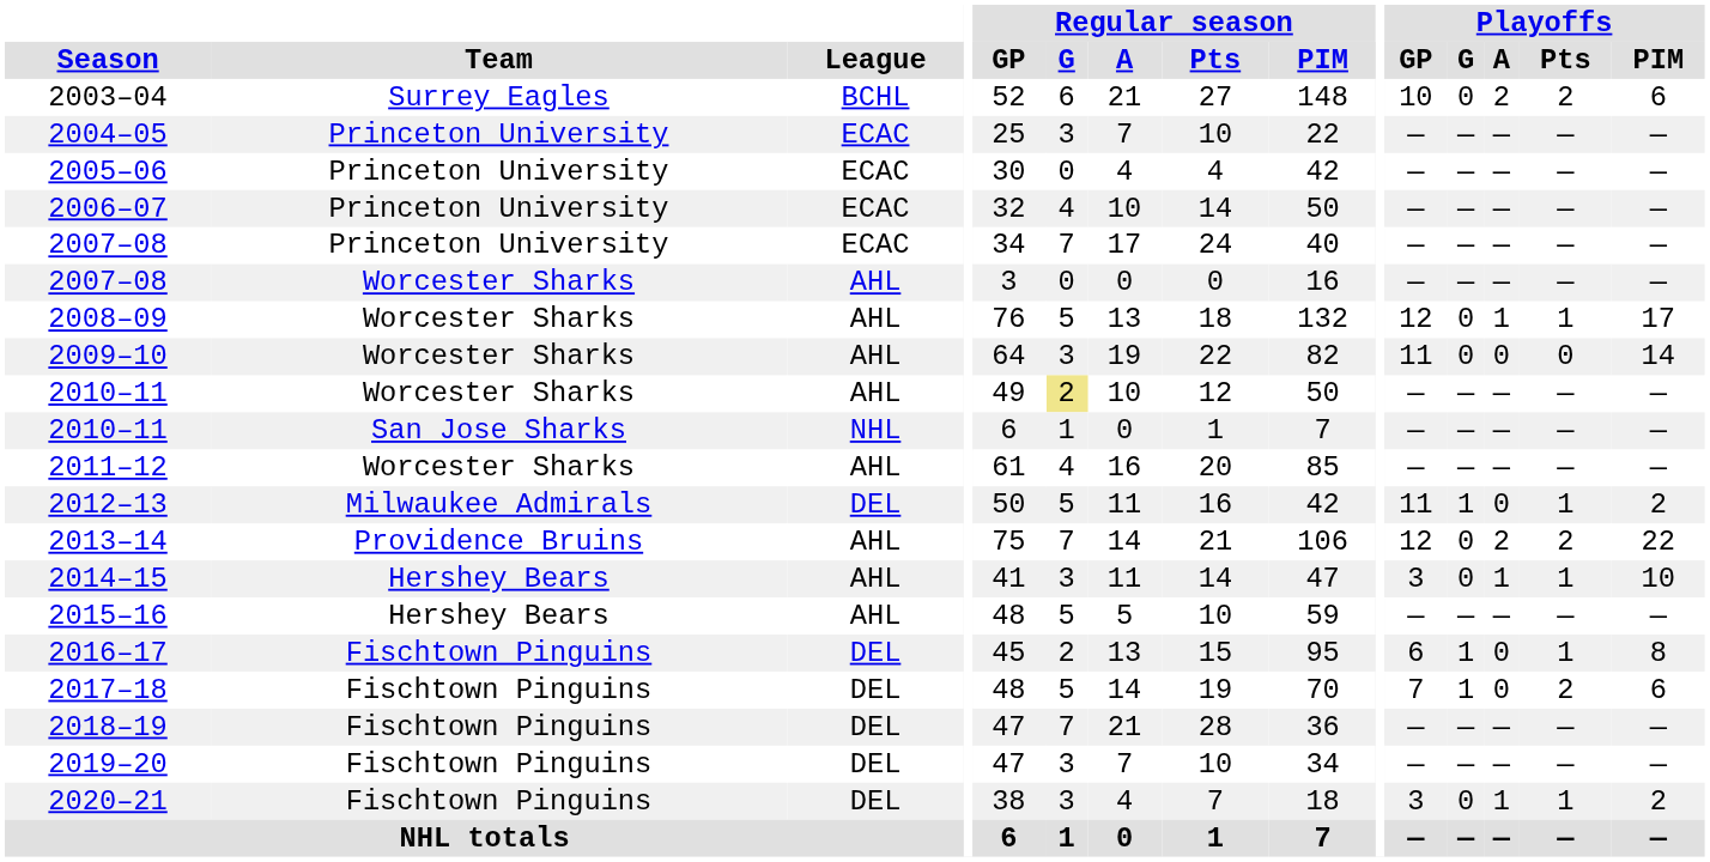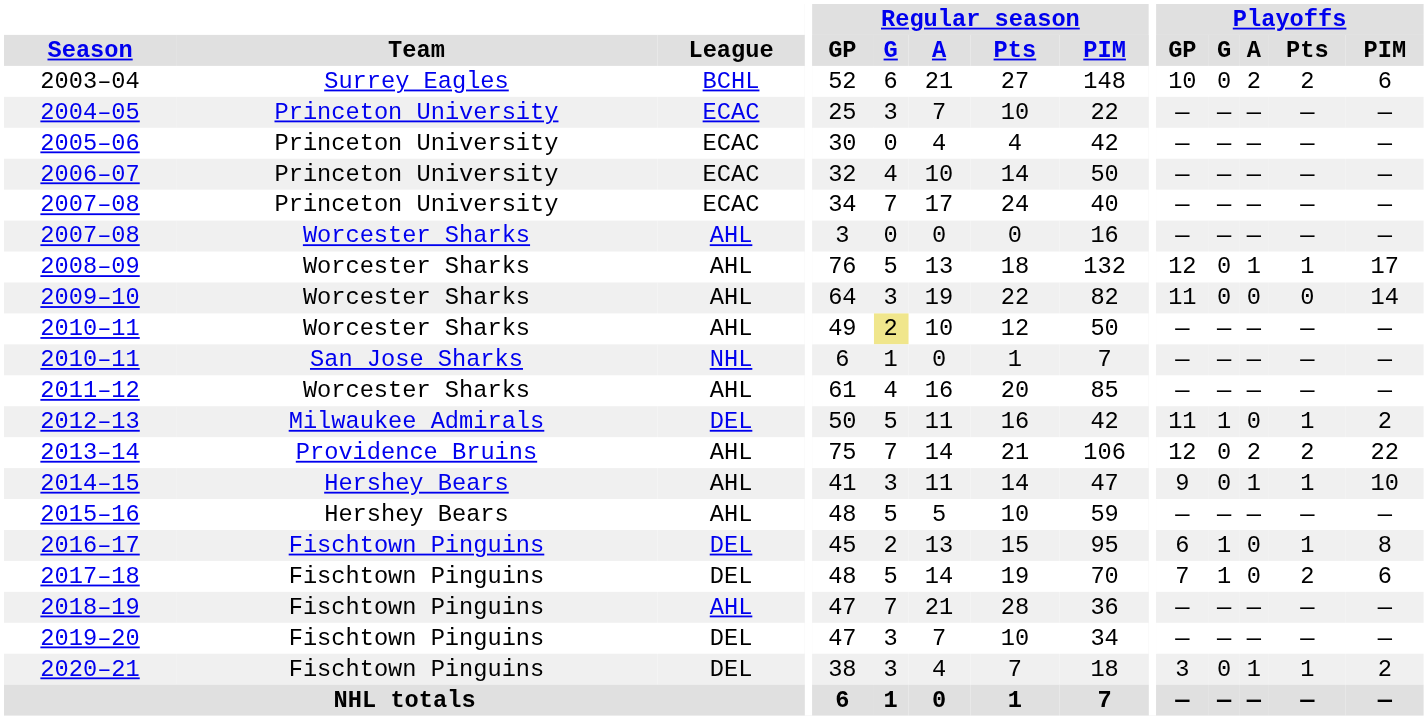 <table border="0" cellpadding="1" cellspacing="0" style="text-align:center; width:60em">
 <tr bgcolor="#e0e0e0">
 <th colspan="3" bgcolor="#ffffff"></th>
 <th rowspan="99" bgcolor="#ffffff"></th>
 <th colspan="5"><a href='#'>Regular season</a></th>
 <th rowspan="99" bgcolor="#ffffff"></th>
 <th colspan="5"><a href='#'>Playoffs</a></th>
 </tr>
 <tr bgcolor="#e0e0e0">
 <th><a href='#'>Season</a></th>
 <th>Team</th>
 <th>League</th>
 <th>GP</th>
 <th><a href='#'>G</a></th>
 <th><a href='#'>A</a></th>
 <th><a href='#'>Pts</a></th>
 <th><a href='#'>PIM</a></th>
 <th>GP</th>
 <th>G</th>
 <th>A</th>
 <th>Pts</th>
 <th>PIM</th>
 </tr>
 <tr ALIGN="center">
 <td>2003–04</td>
 <td><a href='#'>Surrey Eagles</a></td>
 <td><a href='#'>BCHL</a></td>
 <td>52</td>
 <td>6</td>
 <td>21</td>
 <td>27</td>
 <td>148</td>
 <td>10</td>
 <td>0</td>
 <td>2</td>
 <td>2</td>
 <td>6</td>
 </tr>
 <tr ALIGN="center" bgcolor="#f0f0f0">
 <td><a href='#'>2004–05</a></td>
 <td><a href='#'>Princeton University</a></td>
 <td><a href='#'>ECAC</a></td>
 <td>25</td>
 <td>3</td>
 <td>7</td>
 <td>10</td>
 <td>22</td>
 <td>—</td>
 <td>—</td>
 <td>—</td>
 <td>—</td>
 <td>—</td>
 </tr>
 <tr ALIGN="center">
 <td><a href='#'>2005–06</a></td>
 <td>Princeton University</td>
 <td>ECAC</td>
 <td>30</td>
 <td>0</td>
 <td>4</td>
 <td>4</td>
 <td>42</td>
 <td>—</td>
 <td>—</td>
 <td>—</td>
 <td>—</td>
 <td>—</td>
 </tr>
 <tr ALIGN="center" bgcolor="#f0f0f0">
 <td><a href='#'>2006–07</a></td>
 <td>Princeton University</td>
 <td>ECAC</td>
 <td>32</td>
 <td>4</td>
 <td>10</td>
 <td>14</td>
 <td>50</td>
 <td>—</td>
 <td>—</td>
 <td>—</td>
 <td>—</td>
 <td>—</td>
 </tr>
 <tr ALIGN="center">
 <td><a href='#'>2007–08</a></td>
 <td>Princeton University</td>
 <td>ECAC</td>
 <td>34</td>
 <td>7</td>
 <td>17</td>
 <td>24</td>
 <td>40</td>
 <td>—</td>
 <td>—</td>
 <td>—</td>
 <td>—</td>
 <td>—</td>
 </tr>
 <tr ALIGN="center" bgcolor="#f0f0f0">
 <td><a href='#'>2007–08</a></td>
 <td><a href='#'>Worcester Sharks</a></td>
 <td><a href='#'>AHL</a></td>
 <td>3</td>
 <td>0</td>
 <td>0</td>
 <td>0</td>
 <td>16</td>
 <td>—</td>
 <td>—</td>
 <td>—</td>
 <td>—</td>
 <td>—</td>
 </tr>
 <tr ALIGN="center">
 <td><a href='#'>2008–09</a></td>
 <td>Worcester Sharks</td>
 <td>AHL</td>
 <td>76</td>
 <td>5</td>
 <td>13</td>
 <td>18</td>
 <td>132</td>
 <td>12</td>
 <td>0</td>
 <td>1</td>
 <td>1</td>
 <td>17</td>
 </tr>
 <tr ALIGN="center" bgcolor="#f0f0f0">
 <td><a href='#'>2009–10</a></td>
 <td>Worcester Sharks</td>
 <td>AHL</td>
 <td>64</td>
 <td>3</td>
 <td>19</td>
 <td>22</td>
 <td>82</td>
 <td>11</td>
 <td>0</td>
 <td>0</td>
 <td>0</td>
 <td>14</td>
 </tr>
 <tr ALIGN="center">
 <td><a href='#'>2010–11</a></td>
 <td>Worcester Sharks</td>
 <td>AHL</td>
 <td>49</td>
 <td style="background: khaki;">2</td>
 <td>10</td>
 <td>12</td>
 <td>50</td>
 <td>—</td>
 <td>—</td>
 <td>—</td>
 <td>—</td>
 <td>—</td>
 </tr>
 <tr ALIGN="center" bgcolor="#f0f0f0">
 <td><a href='#'>2010–11</a></td>
 <td><a href='#'>San Jose Sharks</a></td>
 <td><a href='#'>NHL</a></td>
 <td>6</td>
 <td>1</td>
 <td>0</td>
 <td>1</td>
 <td>7</td>
 <td>—</td>
 <td>—</td>
 <td>—</td>
 <td>—</td>
 <td>—</td>
 </tr>
 <tr ALIGN="center">
 <td><a href='#'>2011–12</a></td>
 <td>Worcester Sharks</td>
 <td>AHL</td>
 <td>61</td>
 <td>4</td>
 <td>16</td>
 <td>20</td>
 <td>85</td>
 <td>—</td>
 <td>—</td>
 <td>—</td>
 <td>—</td>
 <td>—</td>
 </tr>
 <tr ALIGN="center" bgcolor="#f0f0f0">
 <td><a href='#'>2012–13</a></td>
 <td><a href='#'>Milwaukee Admirals</a></td>
 <td><a href='#'>DEL</a></td>
 <td>50</td>
 <td>5</td>
 <td>11</td>
 <td>16</td>
 <td>42</td>
 <td>11</td>
 <td>1</td>
 <td>0</td>
 <td>1</td>
 <td>2</td>
 </tr>
 <tr ALIGN="center">
 <td><a href='#'>2013–14</a></td>
 <td><a href='#'>Providence Bruins</a></td>
 <td>AHL</td>
 <td>75</td>
 <td>7</td>
 <td>14</td>
 <td>21</td>
 <td>106</td>
 <td>12</td>
 <td>0</td>
 <td>2</td>
 <td>2</td>
 <td>22</td>
 </tr>
 <tr ALIGN="center" bgcolor="#f0f0f0">
 <td><a href='#'>2014–15</a></td>
 <td><a href='#'>Hershey Bears</a></td>
 <td>AHL</td>
 <td>41</td>
 <td>3</td>
 <td>11</td>
 <td>14</td>
 <td>47</td>
-<td>3</td>
+<td>9</td>
 <td>0</td>
 <td>1</td>
 <td>1</td>
 <td>10</td>
 </tr>
 <tr ALIGN="center">
 <td><a href='#'>2015–16</a></td>
 <td>Hershey Bears</td>
 <td>AHL</td>
 <td>48</td>
 <td>5</td>
 <td>5</td>
 <td>10</td>
 <td>59</td>
 <td>—</td>
 <td>—</td>
 <td>—</td>
 <td>—</td>
 <td>—</td>
 </tr>
 <tr ALIGN="center" bgcolor="#f0f0f0">
 <td><a href='#'>2016–17</a></td>
 <td><a href='#'>Fischtown Pinguins</a></td>
 <td><a href='#'>DEL</a></td>
 <td>45</td>
 <td>2</td>
 <td>13</td>
 <td>15</td>
 <td>95</td>
 <td>6</td>
 <td>1</td>
 <td>0</td>
 <td>1</td>
 <td>8</td>
 </tr>
 <tr ALIGN="center">
 <td><a href='#'>2017–18</a></td>
 <td>Fischtown Pinguins</td>
 <td>DEL</td>
 <td>48</td>
 <td>5</td>
 <td>14</td>
 <td>19</td>
 <td>70</td>
 <td>7</td>
 <td>1</td>
 <td>0</td>
 <td>2</td>
 <td>6</td>
 </tr>
 <tr ALIGN="center" bgcolor="#f0f0f0">
 <td><a href='#'>2018–19</a></td>
 <td>Fischtown Pinguins</td>
-<td>DEL</td>
+<td><a href='#'>AHL</a></td>
 <td>47</td>
 <td>7</td>
 <td>21</td>
 <td>28</td>
 <td>36</td>
 <td>—</td>
 <td>—</td>
 <td>—</td>
 <td>—</td>
 <td>—</td>
 </tr>
 <tr ALIGN="center">
 <td><a href='#'>2019–20</a></td>
 <td>Fischtown Pinguins</td>
 <td>DEL</td>
 <td>47</td>
 <td>3</td>
 <td>7</td>
 <td>10</td>
 <td>34</td>
 <td>—</td>
 <td>—</td>
 <td>—</td>
 <td>—</td>
 <td>—</td>
 </tr>
 <tr ALIGN="center" bgcolor="#f0f0f0">
 <td><a href='#'>2020–21</a></td>
 <td>Fischtown Pinguins</td>
 <td>DEL</td>
 <td>38</td>
 <td>3</td>
 <td>4</td>
 <td>7</td>
 <td>18</td>
 <td>3</td>
 <td>0</td>
 <td>1</td>
 <td>1</td>
 <td>2</td>
 </tr>
 <tr bgcolor="#e0e0e0">
 <th colspan="3">NHL totals</th>
 <th>6</th>
 <th>1</th>
 <th>0</th>
 <th>1</th>
 <th>7</th>
 <th>—</th>
 <th>—</th>
 <th>—</th>
 <th>—</th>
 <th>—</th>
 </tr>
 </table>
